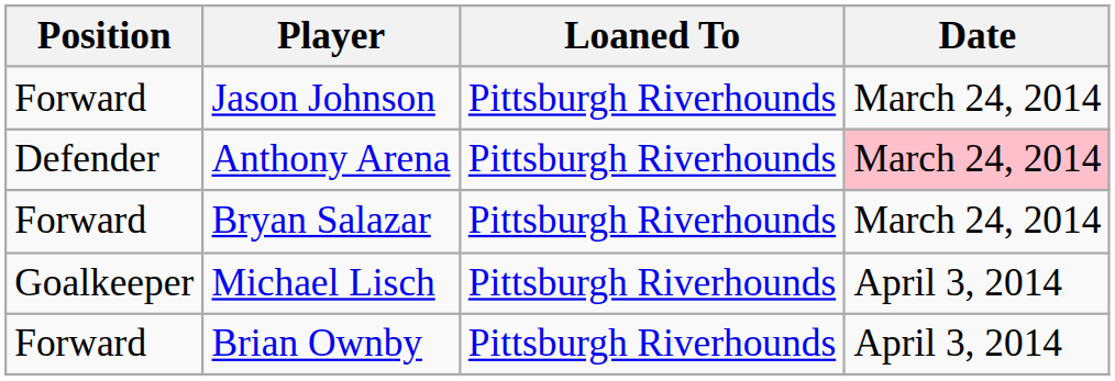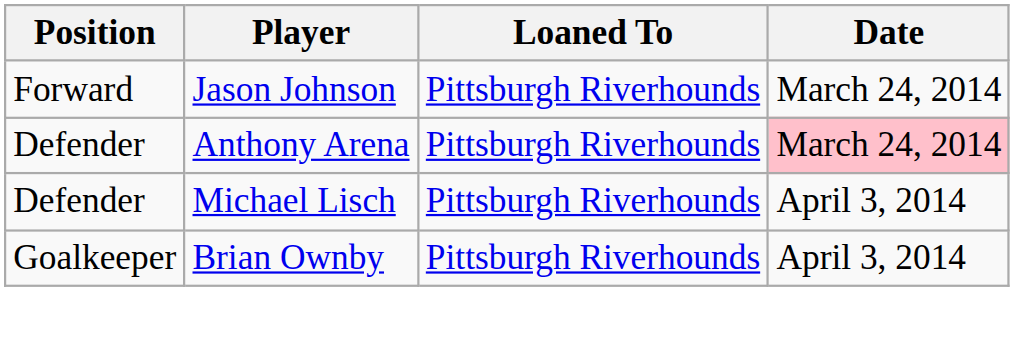 <table class="wikitable">
 <tr>
 <th>Position</th>
 <th>Player</th>
 <th>Loaned To</th>
 <th>Date</th>
 </tr>
 <tr>
 <td>Forward</td>
 <td><a href='#'>Jason Johnson</a></td>
 <td><a href='#'>Pittsburgh Riverhounds</a></td>
 <td>March 24, 2014</td>
 </tr>
 <tr>
 <td>Defender</td>
 <td><a href='#'>Anthony Arena</a></td>
 <td><a href='#'>Pittsburgh Riverhounds</a></td>
 <td style="background: pink;">March 24, 2014</td>
 </tr>
 <tr>
-<td>Forward</td>
-<td><a href='#'>Bryan Salazar</a></td>
-<td><a href='#'>Pittsburgh Riverhounds</a></td>
-<td>March 24, 2014</td>
-</tr>
-<tr>
-<td>Goalkeeper</td>
+<td>Defender</td>
 <td><a href='#'>Michael Lisch</a></td>
 <td><a href='#'>Pittsburgh Riverhounds</a></td>
 <td>April 3, 2014</td>
 </tr>
 <tr>
-<td>Forward</td>
+<td>Goalkeeper</td>
 <td><a href='#'>Brian Ownby</a></td>
 <td><a href='#'>Pittsburgh Riverhounds</a></td>
 <td>April 3, 2014</td>
 </tr>
 </table>
